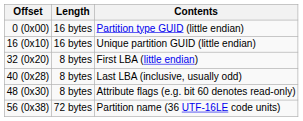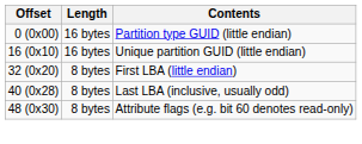 <table class="wikitable">
 <tr>
 <th>Offset</th>
 <th>Length</th>
 <th>Contents</th>
 </tr>
 <tr>
 <td align=right>0 (0x00)</td>
 <td align=right>16 bytes</td>
 <td><a href='#'>Partition type GUID</a> (little endian)</td>
 </tr>
 <tr>
 <td align=right>16 (0x10)</td>
 <td align=right>16 bytes</td>
 <td>Unique partition GUID (little endian)</td>
 </tr>
 <tr>
 <td align=right>32 (0x20)</td>
 <td align=right>8 bytes</td>
 <td>First LBA (<a href='#'>little endian</a>)</td>
 </tr>
 <tr>
 <td align=right>40 (0x28)</td>
 <td align=right>8 bytes</td>
 <td>Last LBA (inclusive, usually odd)</td>
 </tr>
 <tr>
 <td align=right>48 (0x30)</td>
 <td align=right>8 bytes</td>
 <td>Attribute flags (e.g. bit 60 denotes read-only)</td>
 </tr>
-<tr>
-<td align=right>56 (0x38)</td>
-<td align=right>72 bytes</td>
-<td>Partition name (36 <a href='#'>UTF-16LE</a> code units)</td>
-</tr>
 </table>
